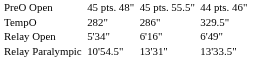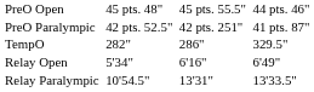 <table>
 <tr style="vertical-align:top;">
 <td>PreO Open</td>
 <td></td>
 <td>45 pts.</td>
 <td>48"</td>
 <td></td>
 <td>45 pts.</td>
 <td>55.5"</td>
 <td></td>
 <td>44 pts.</td>
 <td>46"</td>
+</tr>
+<tr style="vertical-align:top;">
+<td>PreO Paralympic</td>
+<td></td>
+<td>42 pts.</td>
+<td>52.5"</td>
+<td></td>
+<td>42 pts.</td>
+<td>251"</td>
+<td></td>
+<td>41 pts.</td>
+<td>87"</td>
 </tr>
 <tr style="vertical-align:top;">
 <td>TempO</td>
 <td></td>
 <td colspan=2>282"</td>
 <td></td>
 <td colspan=2>286"</td>
 <td></td>
 <td colspan=2>329.5"</td>
 </tr>
 <tr style="vertical-align:top;">
 <td>Relay Open</td>
 <td></td>
 <td colspan=2>5'34"</td>
 <td></td>
 <td colspan=2>6'16"</td>
 <td></td>
 <td colspan=2>6'49"</td>
 </tr>
 <tr style="vertical-align:top;">
 <td>Relay Paralympic</td>
 <td></td>
 <td colspan=2>10'54.5"</td>
 <td></td>
 <td colspan=2>13'31"</td>
 <td></td>
 <td colspan=2>13'33.5"</td>
 </tr>
 </table>
